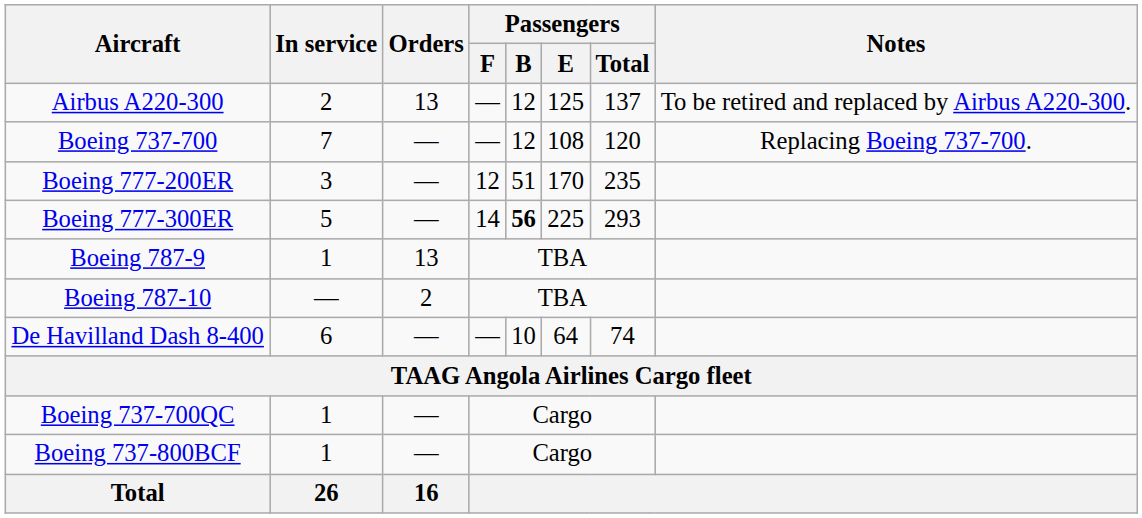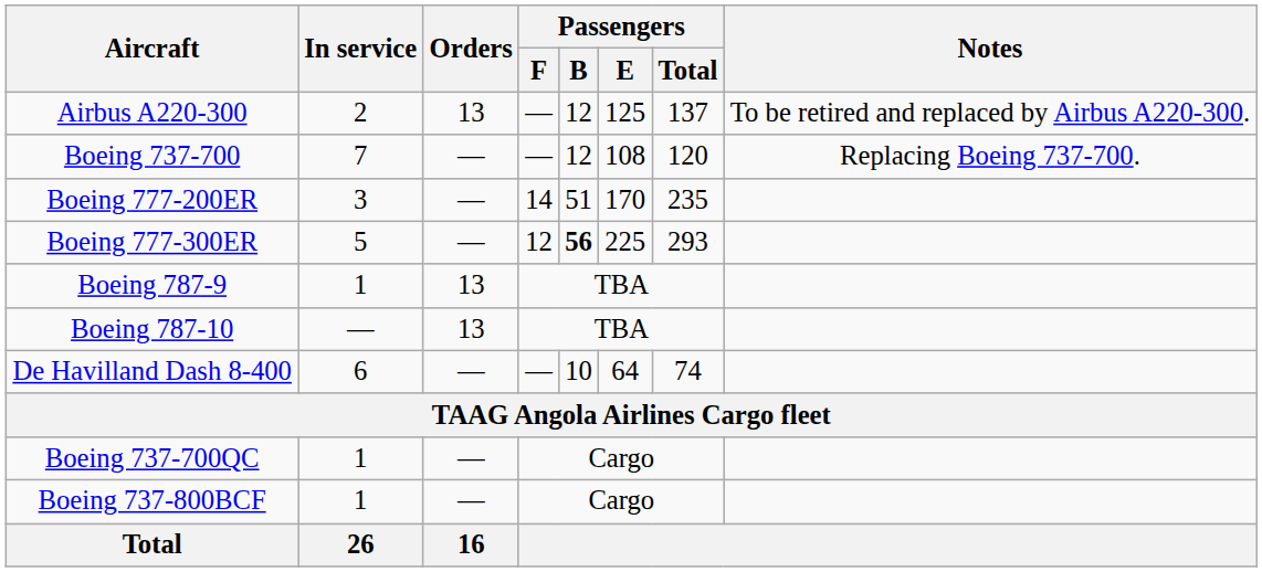 <table class="wikitable" style="margin:0.5em auto;text-align:center">
 <tr>
 <th rowspan="2">Aircraft</th>
 <th rowspan="2">In service</th>
 <th rowspan="2">Orders</th>
 <th colspan="4">Passengers</th>
 <th rowspan="2">Notes</th>
 </tr>
 <tr>
 <th><abbr>F</abbr></th>
 <th><abbr>B</abbr></th>
 <th><abbr>E</abbr></th>
 <th>Total</th>
 </tr>
 <tr>
 <td><a href='#'>Airbus A220-300</a></td>
 <td>2</td>
 <td>13</td>
 <td>—</td>
 <td>12</td>
 <td>125</td>
 <td>137</td>
 <td>To be retired and replaced by <a href='#'>Airbus A220-300</a>.</td>
 </tr>
 <tr>
 <td><a href='#'>Boeing 737-700</a></td>
 <td>7</td>
 <td>—</td>
 <td>—</td>
 <td>12</td>
 <td>108</td>
 <td>120</td>
 <td>Replacing <a href='#'>Boeing 737-700</a>.</td>
 </tr>
 <tr>
 <td><a href='#'>Boeing 777-200ER</a></td>
 <td>3</td>
 <td>—</td>
-<td>12</td>
+<td>14</td>
 <td>51</td>
 <td>170</td>
 <td>235</td>
 <td></td>
 </tr>
 <tr>
 <td><a href='#'>Boeing 777-300ER</a></td>
 <td>5</td>
 <td>—</td>
-<td>14</td>
+<td>12</td>
 <td><strong>56</strong></td>
 <td>225</td>
 <td>293</td>
 <td></td>
 </tr>
 <tr>
 <td><a href='#'>Boeing 787-9</a></td>
 <td>1</td>
 <td>13</td>
 <td colspan="4"><abbr>TBA</abbr></td>
 <td></td>
 </tr>
 <tr>
 <td><a href='#'>Boeing 787-10</a></td>
 <td>—</td>
-<td>2</td>
+<td>13</td>
 <td colspan="4"><abbr>TBA</abbr></td>
 <td></td>
 </tr>
 <tr>
 <td><a href='#'>De Havilland Dash 8-400</a></td>
 <td>6</td>
 <td>—</td>
 <td>—</td>
 <td>10</td>
 <td>64</td>
 <td>74</td>
 <td></td>
 </tr>
 <tr>
 <th colspan="8">TAAG Angola Airlines Cargo fleet</th>
 </tr>
 <tr>
 <td><a href='#'>Boeing 737-700QC</a></td>
 <td>1</td>
 <td>—</td>
 <td colspan="4"><abbr>Cargo</abbr></td>
 <td></td>
 </tr>
 <tr>
 <td><a href='#'>Boeing 737-800BCF</a></td>
 <td>1</td>
 <td>—</td>
 <td colspan="4"><abbr>Cargo</abbr></td>
 <td></td>
 </tr>
 <tr>
 <th>Total</th>
 <th>26</th>
 <th>16</th>
 <th colspan="5"></th>
 </tr>
 </table>
